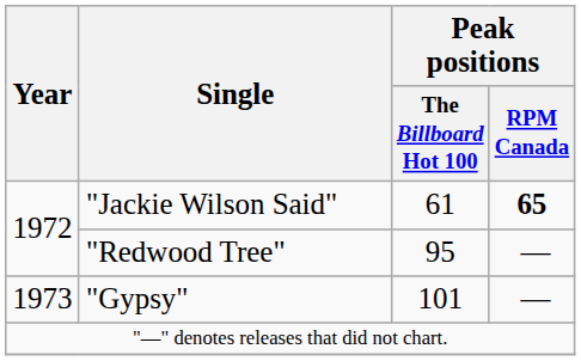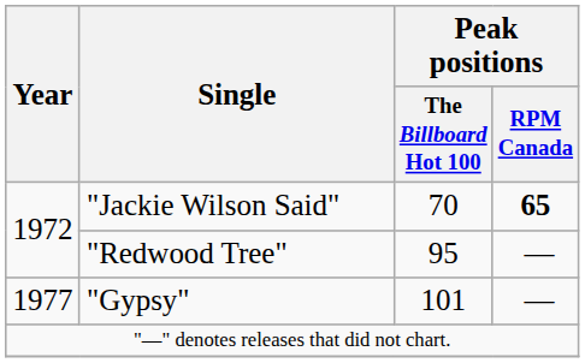 <table class="wikitable">
 <tr>
 <th rowspan="2">Year</th>
 <th width="160" rowspan="2">Single</th>
 <th colspan="2">Peak positions</th>
 </tr>
 <tr>
 <th style="width:3em;font-size:75%">The <a href='#'><em>Billboard</em> Hot 100</a></th>
 <th style="width:3em;font-size:75%"><a href='#'>RPM Canada</a></th>
 </tr>
 <tr>
 <td rowspan="2">1972</td>
 <td>"Jackie Wilson Said"</td>
-<td align="center">61</td>
+<td align="center">70</td>
 <td align="center"><strong>65</strong></td>
 </tr>
 <tr>
 <td>"Redwood Tree"</td>
 <td align="center">95</td>
 <td align="center"> —</td>
 </tr>
 <tr>
-<td rowspan="1">1973</td>
+<td rowspan="1">1977</td>
 <td>"Gypsy"</td>
 <td align="center">101</td>
 <td align="center"> —</td>
 </tr>
 <tr>
 <td align="center" colspan="4" style="font-size: 8pt">"—" denotes releases that did not chart.</td>
 </tr>
 <tr>
 </tr>
 </table>
